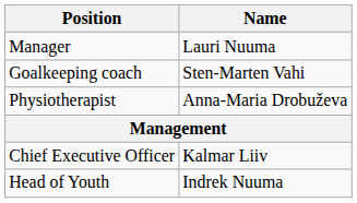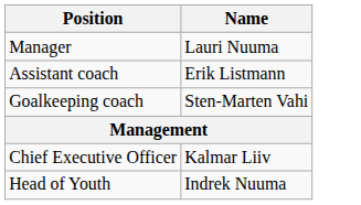 <table class="wikitable" style="text-align:left;">
 <tr>
 <th>Position</th>
 <th>Name</th>
 </tr>
 <tr>
 <td>Manager</td>
 <td> Lauri Nuuma</td>
 </tr>
 <tr>
+<td>Assistant coach</td>
+<td> Erik Listmann</td>
+</tr>
+<tr>
 <td>Goalkeeping coach</td>
 <td> Sten-Marten Vahi</td>
-</tr>
-<tr>
-<td>Physiotherapist</td>
-<td> Anna-Maria Drobuževa</td>
 </tr>
 <tr>
 <th colspan=2><strong>Management</strong></th>
 </tr>
 <tr>
 <td>Chief Executive Officer</td>
 <td> Kalmar Liiv</td>
 </tr>
 <tr>
 <td>Head of Youth</td>
 <td> Indrek Nuuma</td>
 </tr>
 </table>
